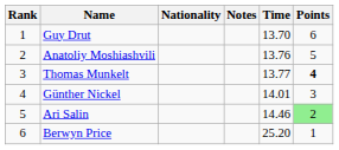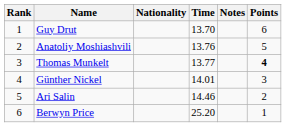 <table class="wikitable sortable" style="text-align:center">
 <tr>
 <th>Rank</th>
 <th>Name</th>
 <th>Nationality</th>
+<th>Time</th>
 <th>Notes</th>
-<th>Time</th>
 <th>Points</th>
 </tr>
 <tr>
 <td>1</td>
 <td align=left><a href='#'>Guy Drut</a></td>
 <td align=left></td>
+<td>13.70</td>
 <td></td>
-<td>13.70</td>
 <td>6</td>
 </tr>
 <tr>
 <td>2</td>
 <td align=left><a href='#'>Anatoliy Moshiashvili</a></td>
 <td align=left></td>
+<td>13.76</td>
 <td></td>
-<td>13.76</td>
 <td>5</td>
 </tr>
 <tr>
 <td>3</td>
 <td align=left><a href='#'>Thomas Munkelt</a></td>
 <td align=left></td>
+<td>13.77</td>
 <td></td>
-<td>13.77</td>
 <td><strong>4</strong></td>
 </tr>
 <tr>
 <td>4</td>
 <td align=left><a href='#'>Günther Nickel</a></td>
 <td align=left></td>
+<td>14.01</td>
 <td></td>
-<td>14.01</td>
 <td>3</td>
 </tr>
 <tr>
 <td>5</td>
 <td align=left><a href='#'>Ari Salin</a></td>
 <td align=left></td>
+<td>14.46</td>
 <td></td>
-<td>14.46</td>
-<td style="background: lightgreen;">2</td>
+<td>2</td>
 </tr>
 <tr>
 <td>6</td>
 <td align=left><a href='#'>Berwyn Price</a></td>
 <td align=left></td>
+<td>25.20</td>
 <td></td>
-<td>25.20</td>
 <td>1</td>
 </tr>
 </table>
